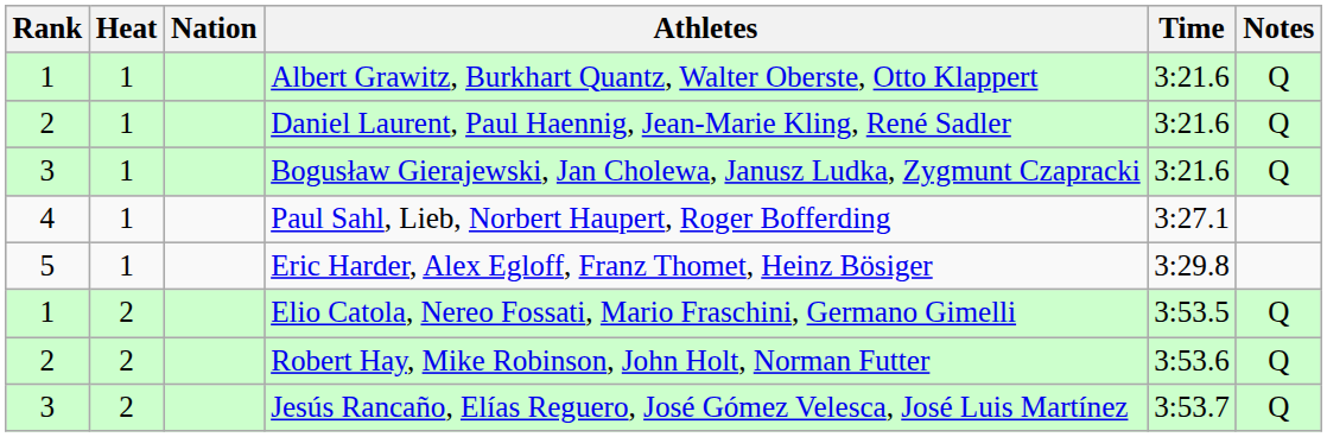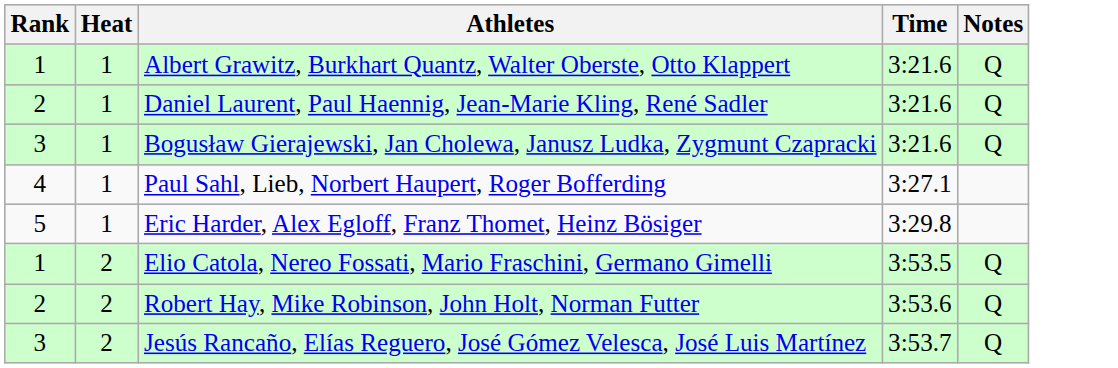 <table class="wikitable sortable" style="text-align:center">
 <tr>
 <th>Rank</th>
 <th>Heat</th>
-<th>Nation</th>
 <th>Athletes</th>
 <th>Time</th>
 <th>Notes</th>
 </tr>
 <tr bgcolor=ccffcc>
 <td>1</td>
 <td>1</td>
-<td align=left></td>
 <td align=left><a href='#'>Albert Grawitz</a>, <a href='#'>Burkhart Quantz</a>, <a href='#'>Walter Oberste</a>, <a href='#'>Otto Klappert</a></td>
 <td>3:21.6</td>
 <td>Q</td>
 </tr>
 <tr bgcolor=ccffcc>
 <td>2</td>
 <td>1</td>
-<td align=left></td>
 <td align=left><a href='#'>Daniel Laurent</a>, <a href='#'>Paul Haennig</a>, <a href='#'>Jean-Marie Kling</a>, <a href='#'>René Sadler</a></td>
 <td>3:21.6</td>
 <td>Q</td>
 </tr>
 <tr bgcolor=ccffcc>
 <td>3</td>
 <td>1</td>
-<td align=left></td>
 <td align=left><a href='#'>Bogusław Gierajewski</a>, <a href='#'>Jan Cholewa</a>, <a href='#'>Janusz Ludka</a>, <a href='#'>Zygmunt Czapracki</a></td>
 <td>3:21.6</td>
 <td>Q</td>
 </tr>
 <tr>
 <td>4</td>
 <td>1</td>
-<td align=left></td>
 <td align=left><a href='#'>Paul Sahl</a>, Lieb, <a href='#'>Norbert Haupert</a>, <a href='#'>Roger Bofferding</a></td>
 <td>3:27.1</td>
 <td></td>
 </tr>
 <tr>
 <td>5</td>
 <td>1</td>
-<td align=left></td>
 <td align=left><a href='#'>Eric Harder</a>, <a href='#'>Alex Egloff</a>, <a href='#'>Franz Thomet</a>, <a href='#'>Heinz Bösiger</a></td>
 <td>3:29.8</td>
 <td></td>
 </tr>
 <tr bgcolor=ccffcc>
 <td>1</td>
 <td>2</td>
-<td align=left></td>
 <td align=left><a href='#'>Elio Catola</a>, <a href='#'>Nereo Fossati</a>, <a href='#'>Mario Fraschini</a>, <a href='#'>Germano Gimelli</a></td>
 <td>3:53.5</td>
 <td>Q</td>
 </tr>
 <tr bgcolor=ccffcc>
 <td>2</td>
 <td>2</td>
-<td align=left></td>
 <td align=left><a href='#'>Robert Hay</a>, <a href='#'>Mike Robinson</a>, <a href='#'>John Holt</a>, <a href='#'>Norman Futter</a></td>
 <td>3:53.6</td>
 <td>Q</td>
 </tr>
 <tr bgcolor=ccffcc>
 <td>3</td>
 <td>2</td>
-<td align=left></td>
 <td align=left><a href='#'>Jesús Rancaño</a>, <a href='#'>Elías Reguero</a>, <a href='#'>José Gómez Velesca</a>, <a href='#'>José Luis Martínez</a></td>
 <td>3:53.7</td>
 <td>Q</td>
 </tr>
 </table>
